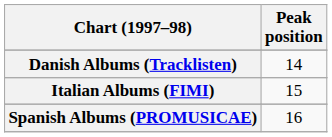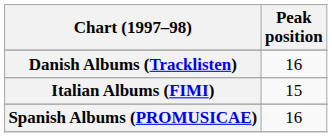 <table class="wikitable plainrowheaders sortable">
 <tr>
 <th>Chart (1997–98)</th>
 <th>Peak<br>position</th>
 </tr>
 <tr>
 </tr>
 <tr>
 </tr>
 <tr>
 </tr>
 <tr>
 </tr>
 <tr>
 <th scope="row">Danish Albums (<a href='#'>Tracklisten</a>)</th>
-<td style="text-align:center;">14</td>
+<td style="text-align:center;">16</td>
 </tr>
 <tr>
 </tr>
 <tr>
 </tr>
 <tr>
 </tr>
 <tr>
 <th scope="row">Italian Albums (<a href='#'>FIMI</a>)</th>
 <td style="text-align:center;">15</td>
 </tr>
 <tr>
 </tr>
 <tr>
 </tr>
 <tr>
 <th scope="row">Spanish Albums (<a href='#'>PROMUSICAE</a>)</th>
 <td style="text-align:center;">16</td>
 </tr>
 <tr>
 </tr>
 <tr>
 </tr>
 <tr>
 </tr>
 </table>
